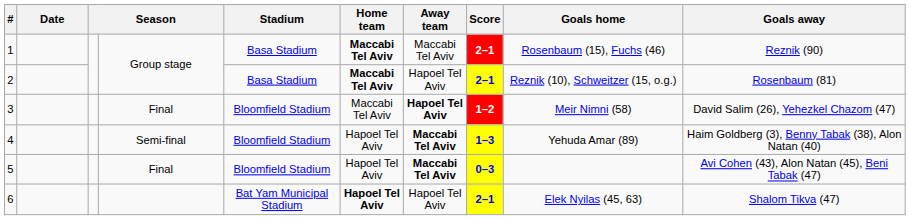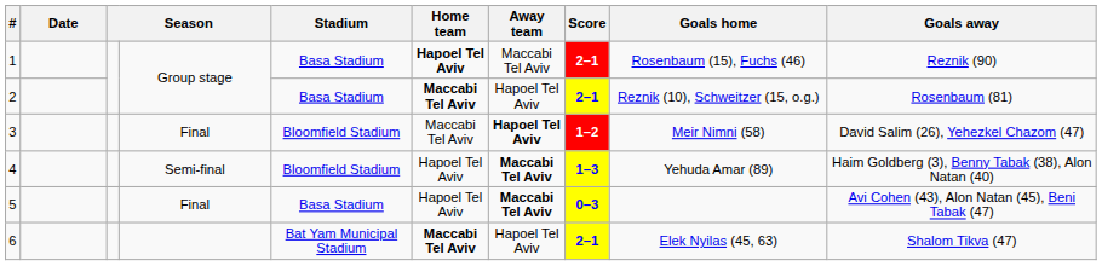 <table class="wikitable sortable" style="width:100%; margin:0 left; font-size: 11px">
 <tr>
 <th width=1%>#</th>
 <th class="unsortable" width=8%>Date</th>
 <th colspan="2" width=15%>Season</th>
 <th width=13%>Stadium</th>
 <th width=7%>Home team</th>
 <th width=7%>Away team</th>
 <th width=4%>Score</th>
 <th width=20%>Goals home</th>
 <th width=20>Goals away</th>
 </tr>
 <tr style="text-align:center;">
 <td>1</td>
 <td></td>
 <td rowspan="2"></td>
 <td rowspan="2">Group stage</td>
 <td><a href='#'>Basa Stadium</a></td>
-<td><strong>Maccabi Tel Aviv</strong></td>
+<td><strong>Hapoel Tel Aviv</strong></td>
 <td>Maccabi Tel Aviv</td>
 <td style="color:white; background:red"><strong>2–1</strong></td>
 <td><a href='#'>Rosenbaum</a> (15), <a href='#'>Fuchs</a> (46)</td>
 <td><a href='#'>Reznik</a> (90)</td>
 </tr>
 <tr style="text-align:center;">
 <td>2</td>
 <td></td>
 <td><a href='#'>Basa Stadium</a></td>
 <td><strong>Maccabi Tel Aviv</strong></td>
 <td>Hapoel Tel Aviv</td>
 <td style="color:blue; background:yellow"><strong>2–1</strong></td>
 <td><a href='#'>Reznik</a> (10), <a href='#'>Schweitzer</a> (15, o.g.)</td>
 <td><a href='#'>Rosenbaum</a> (81)</td>
 </tr>
 <tr style="text-align:center;">
 <td>3</td>
 <td></td>
 <td></td>
 <td>Final</td>
 <td><a href='#'>Bloomfield Stadium</a></td>
 <td>Maccabi Tel Aviv</td>
 <td><strong>Hapoel Tel Aviv</strong></td>
 <td style="color:white; background:red"><strong>1–2</strong></td>
 <td><a href='#'>Meir Nimni</a> (58)</td>
 <td>David Salim (26), <a href='#'>Yehezkel Chazom</a> (47)</td>
 </tr>
 <tr style="text-align:center;">
 <td>4</td>
 <td></td>
 <td></td>
 <td>Semi-final</td>
 <td><a href='#'>Bloomfield Stadium</a></td>
 <td>Hapoel Tel Aviv</td>
 <td><strong>Maccabi Tel Aviv</strong></td>
 <td style="color:blue; background:yellow"><strong>1–3</strong></td>
 <td>Yehuda Amar (89)</td>
 <td>Haim Goldberg (3), <a href='#'>Benny Tabak</a> (38), Alon Natan (40)</td>
 </tr>
 <tr style="text-align:center;">
 <td>5</td>
 <td></td>
 <td></td>
 <td>Final</td>
-<td><a href='#'>Bloomfield Stadium</a></td>
+<td><a href='#'>Basa Stadium</a></td>
 <td>Hapoel Tel Aviv</td>
 <td><strong>Maccabi Tel Aviv</strong></td>
 <td style="color:blue; background:yellow"><strong>0–3</strong></td>
 <td></td>
 <td><a href='#'>Avi Cohen</a> (43), Alon Natan (45), <a href='#'>Beni Tabak</a> (47)</td>
 </tr>
 <tr style="text-align:center;">
 <td>6</td>
 <td></td>
 <td></td>
 <td></td>
 <td><a href='#'>Bat Yam Municipal Stadium</a></td>
-<td><strong>Hapoel Tel Aviv</strong></td>
+<td><strong>Maccabi Tel Aviv</strong></td>
 <td>Hapoel Tel Aviv</td>
 <td style="color:blue; background:yellow"><strong>2–1</strong></td>
 <td><a href='#'>Elek Nyilas</a> (45, 63)</td>
 <td><a href='#'>Shalom Tikva</a> (47)</td>
 </tr>
 </table>
